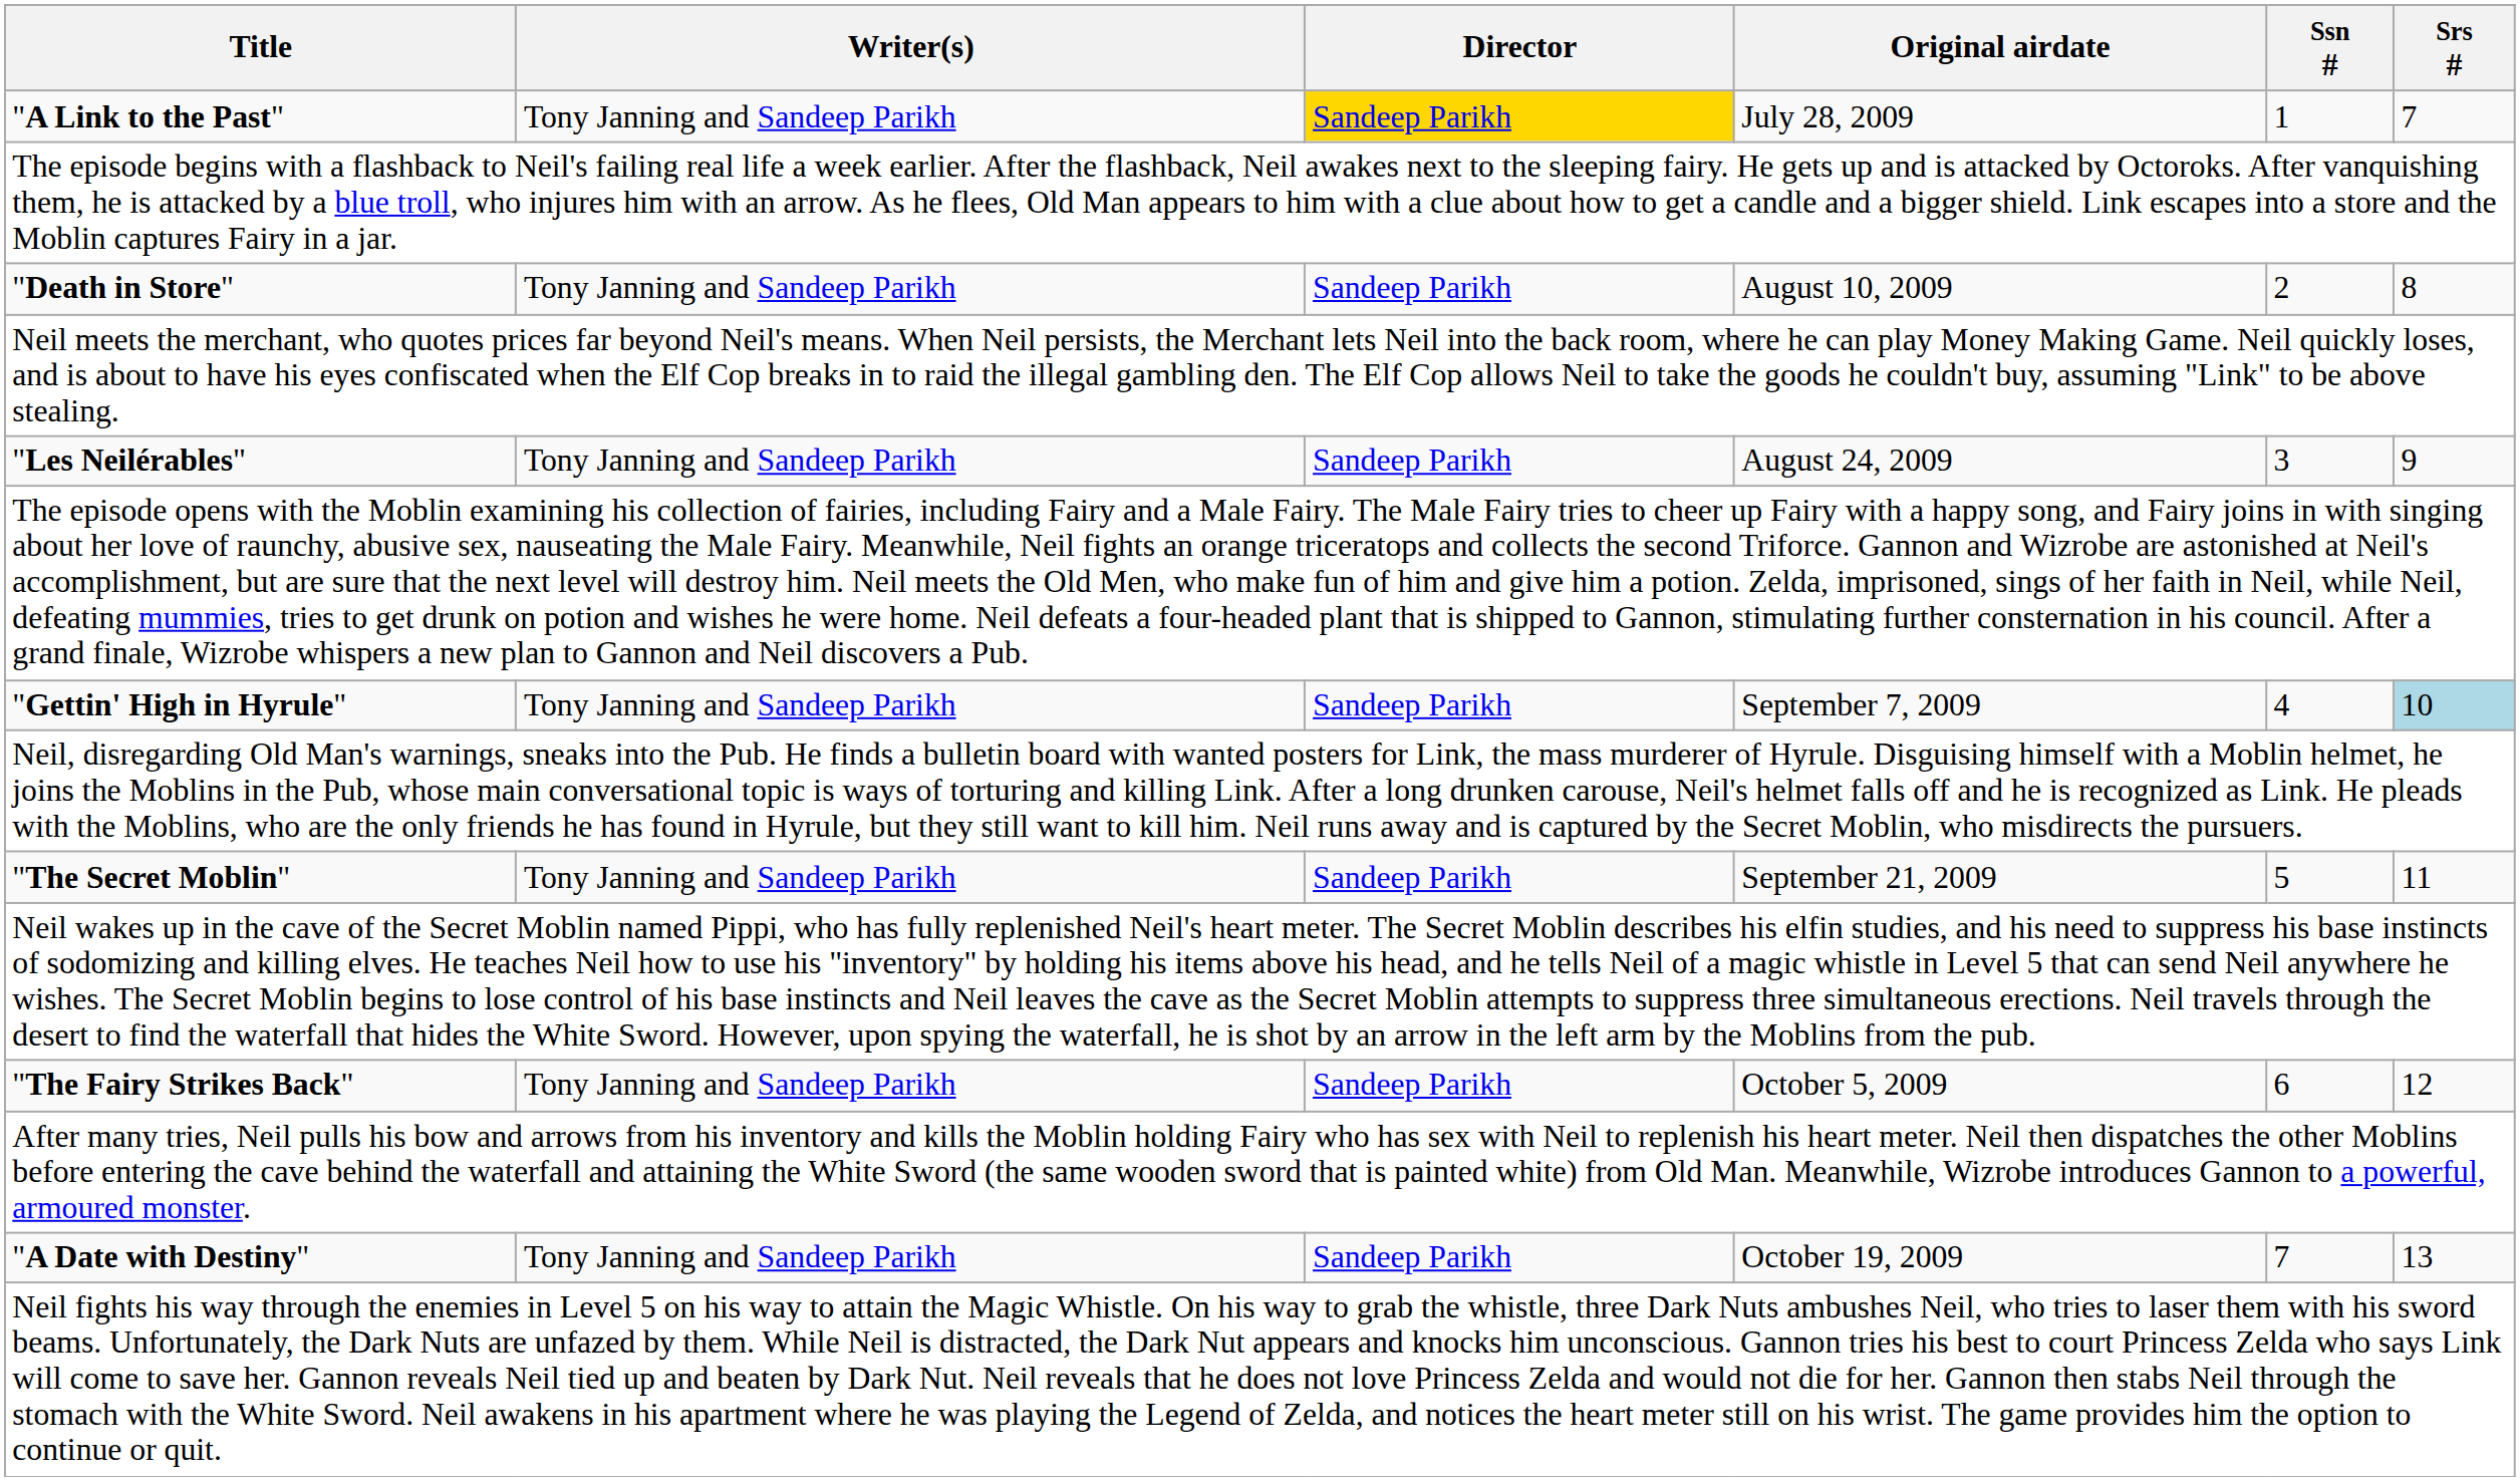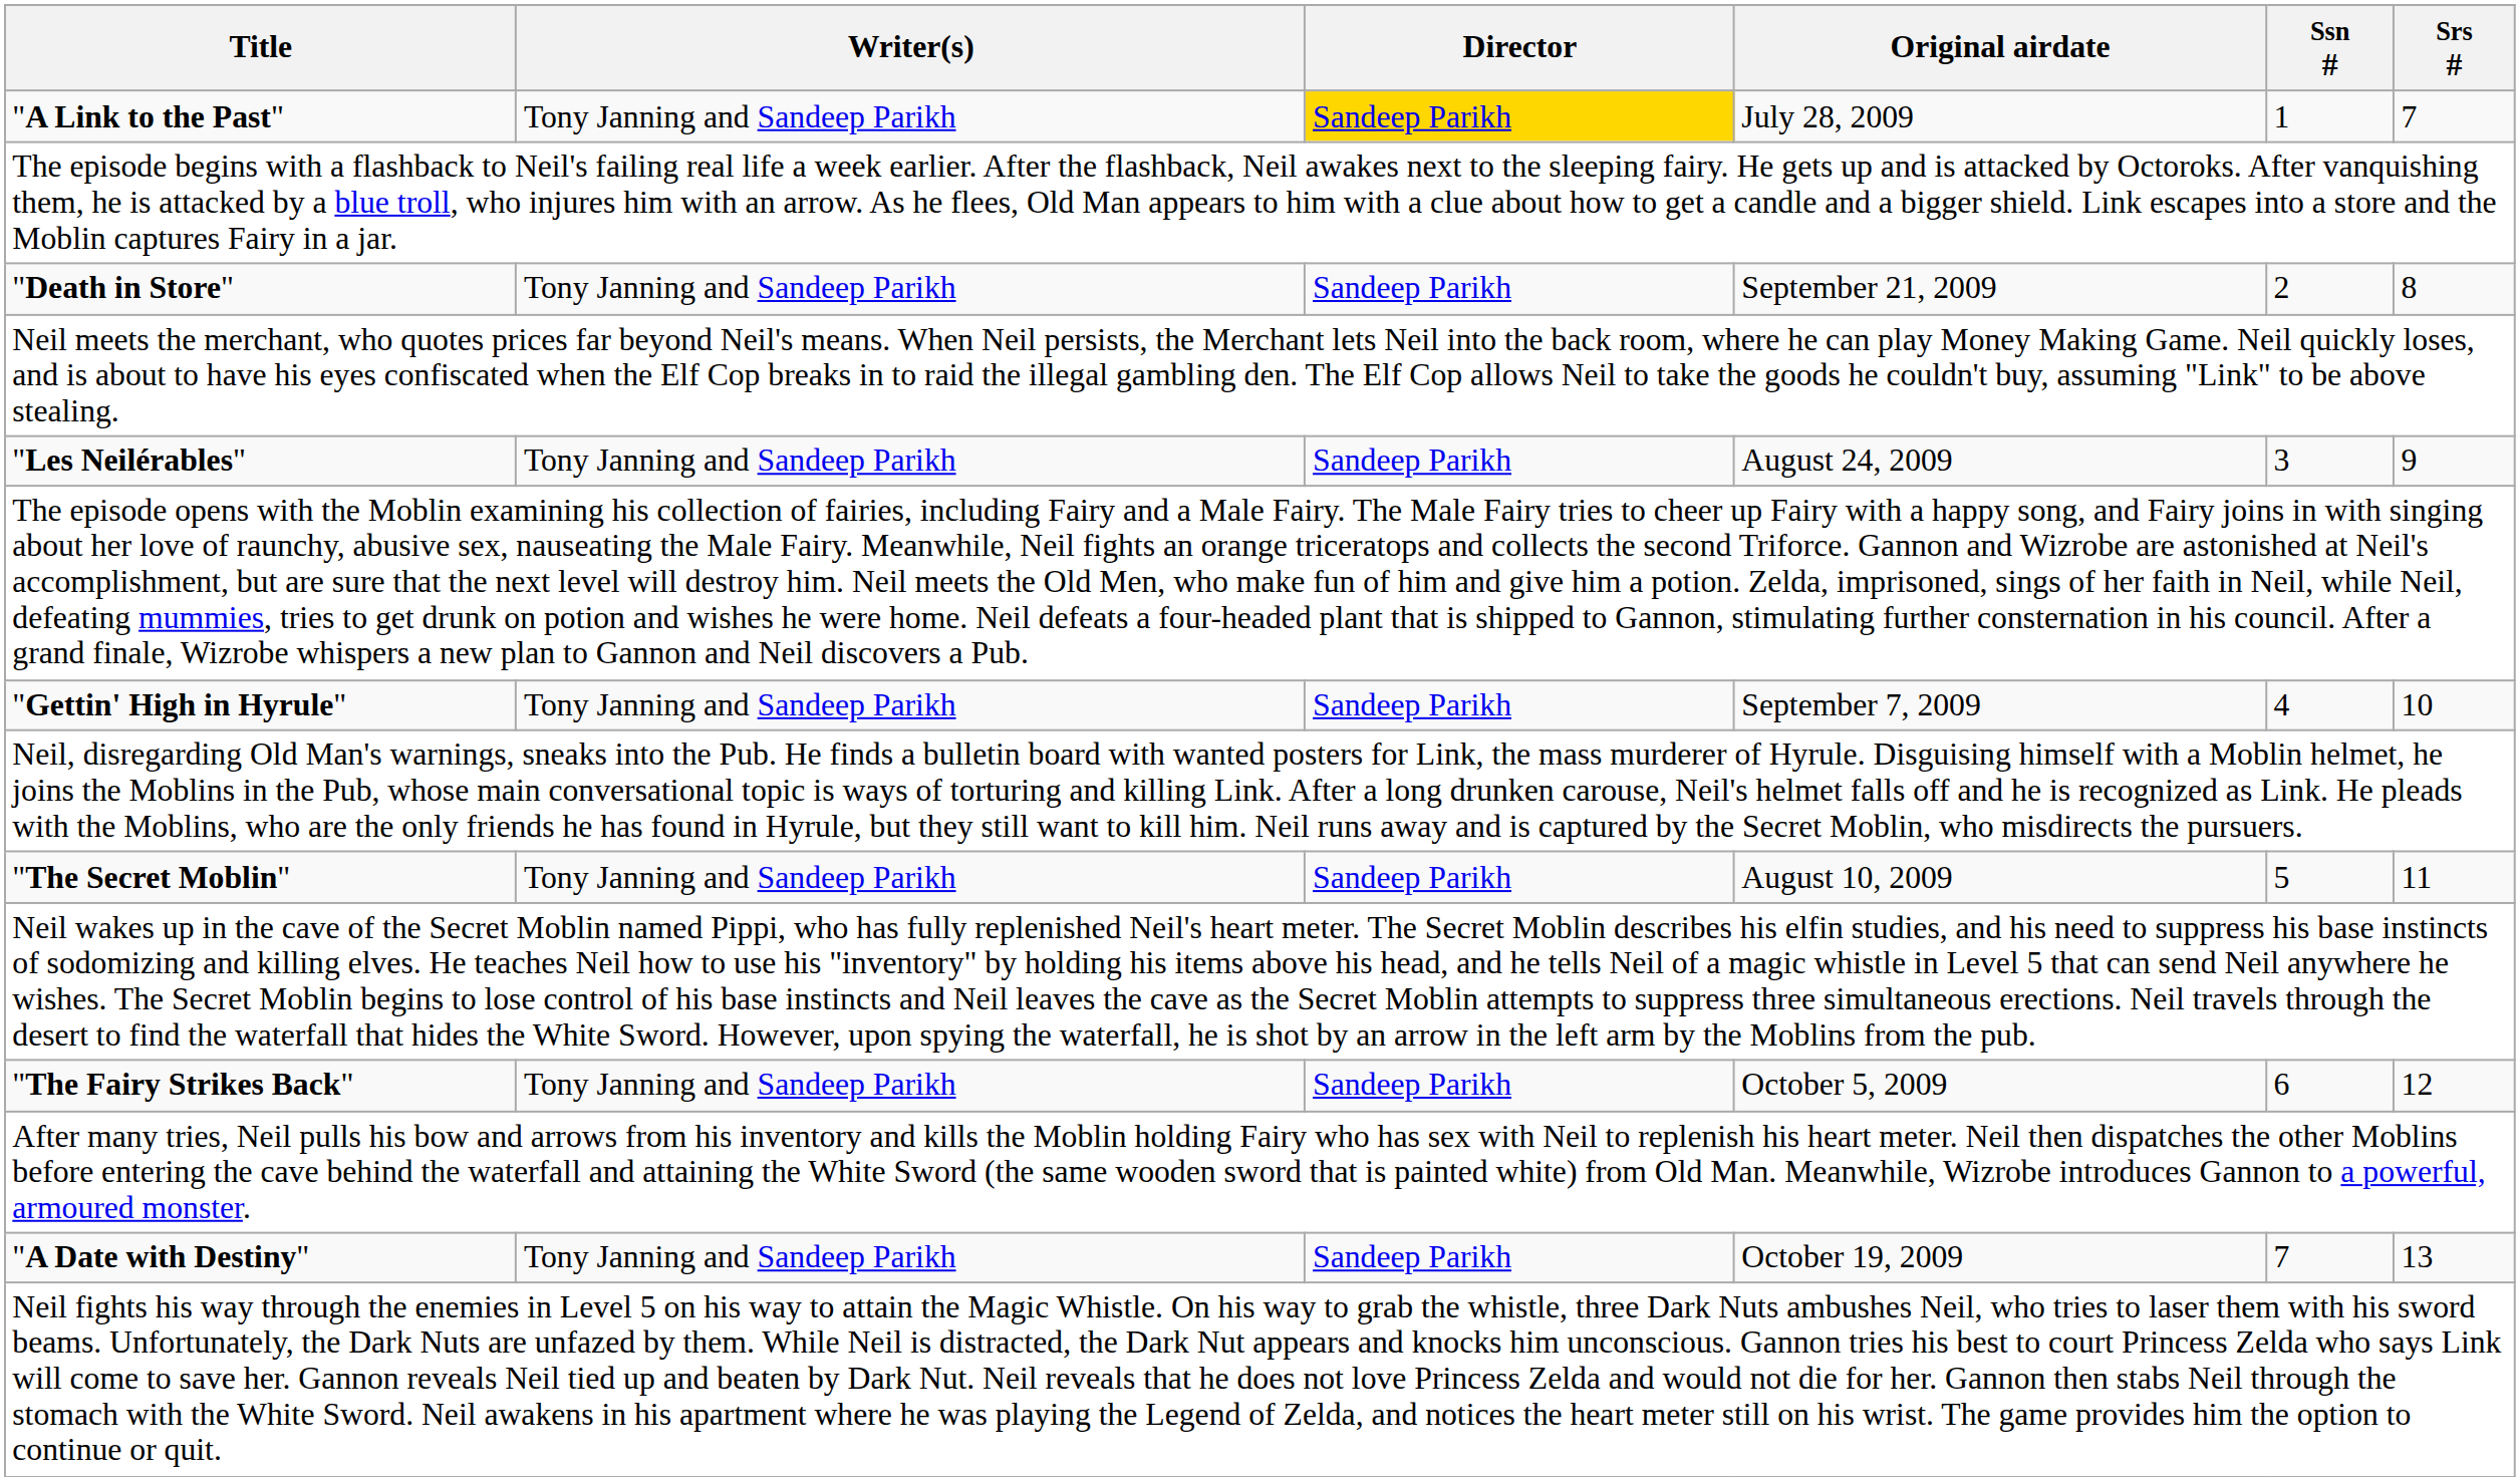 <table class="wikitable" width="100%">
 <tr>
 <th width="250">Title</th>
 <th align="center">Writer(s)</th>
 <th align="center">Director</th>
 <th align="center">Original airdate</th>
 <th align="center"><small>Ssn</small><br>#</th>
 <th align="center"><small>Srs</small><br>#</th>
 </tr>
 <tr>
 <td>"<strong>A Link to the Past</strong>"</td>
 <td>Tony Janning and <a href='#'>Sandeep Parikh</a></td>
 <td style="background: gold;"><a href='#'>Sandeep Parikh</a></td>
 <td>July 28, 2009</td>
 <td>1</td>
 <td>7</td>
 </tr>
 <tr>
 <td colspan="6" bgcolor="FFFFFF">The episode begins with a flashback to Neil's failing real life a week earlier. After the flashback, Neil awakes next to the sleeping fairy. He gets up and is attacked by Octoroks. After vanquishing them, he is attacked by a <a href='#'>blue troll</a>, who injures him with an arrow. As he flees, Old Man appears to him with a clue about how to get a candle and a bigger shield. Link escapes into a store and the Moblin captures Fairy in a jar.</td>
 </tr>
 <tr>
 <td>"<strong>Death in Store</strong>"</td>
 <td>Tony Janning and <a href='#'>Sandeep Parikh</a></td>
 <td><a href='#'>Sandeep Parikh</a></td>
-<td>August 10, 2009</td>
+<td>September 21, 2009</td>
 <td>2</td>
 <td>8</td>
 </tr>
 <tr>
 <td colspan="6" bgcolor="FFFFFF">Neil meets the merchant, who quotes prices far beyond Neil's means. When Neil persists, the Merchant lets Neil into the back room, where he can play Money Making Game. Neil quickly loses, and is about to have his eyes confiscated when the Elf Cop breaks in to raid the illegal gambling den. The Elf Cop allows Neil to take the goods he couldn't buy, assuming "Link" to be above stealing.</td>
 </tr>
 <tr>
 <td>"<strong>Les Neilérables</strong>"</td>
 <td>Tony Janning and <a href='#'>Sandeep Parikh</a></td>
 <td><a href='#'>Sandeep Parikh</a></td>
 <td>August 24, 2009</td>
 <td>3</td>
 <td>9</td>
 </tr>
 <tr>
 <td colspan="6" bgcolor="FFFFFF">The episode opens with the Moblin examining his collection of fairies, including Fairy and a Male Fairy. The Male Fairy tries to cheer up Fairy with a happy song, and Fairy joins in with singing about her love of raunchy, abusive sex, nauseating the Male Fairy. Meanwhile, Neil fights an orange triceratops and collects the second Triforce. Gannon and Wizrobe are astonished at Neil's accomplishment, but are sure that the next level will destroy him. Neil meets the Old Men, who make fun of him and give him a potion. Zelda, imprisoned, sings of her faith in Neil, while Neil, defeating <a href='#'>mummies</a>, tries to get drunk on potion and wishes he were home. Neil defeats a four-headed plant that is shipped to Gannon, stimulating further consternation in his council. After a grand finale, Wizrobe whispers a new plan to Gannon and Neil discovers a Pub.</td>
 </tr>
 <tr>
 <td>"<strong>Gettin' High in Hyrule</strong>"</td>
 <td>Tony Janning and <a href='#'>Sandeep Parikh</a></td>
 <td><a href='#'>Sandeep Parikh</a></td>
 <td>September 7, 2009</td>
 <td>4</td>
-<td style="background: lightblue;">10</td>
+<td>10</td>
 </tr>
 <tr>
 <td colspan="6" bgcolor="FFFFFF">Neil, disregarding Old Man's warnings, sneaks into the Pub. He finds a bulletin board with wanted posters for Link, the mass murderer of Hyrule. Disguising himself with a Moblin helmet, he joins the Moblins in the Pub, whose main conversational topic is ways of torturing and killing Link. After a long drunken carouse, Neil's helmet falls off and he is recognized as Link.  He pleads with the Moblins, who are the only friends he has found in Hyrule, but they still want to kill him. Neil runs away and is captured by the Secret Moblin, who misdirects the pursuers.</td>
 </tr>
 <tr>
 <td>"<strong>The Secret Moblin</strong>"</td>
 <td>Tony Janning and <a href='#'>Sandeep Parikh</a></td>
 <td><a href='#'>Sandeep Parikh</a></td>
-<td>September 21, 2009</td>
+<td>August 10, 2009</td>
 <td>5</td>
 <td>11</td>
 </tr>
 <tr>
 <td colspan="6" bgcolor="FFFFFF">Neil wakes up in the cave of the Secret Moblin named Pippi, who has fully replenished Neil's heart meter. The Secret Moblin describes his elfin studies, and his need to suppress his base instincts of sodomizing and killing elves. He teaches Neil how to use his "inventory" by holding his items above his head, and he tells Neil of a magic whistle in Level 5 that can send Neil anywhere he wishes. The Secret Moblin begins to lose control of his base instincts and Neil leaves the cave as the Secret Moblin attempts to suppress three simultaneous erections. Neil travels through the desert to find the waterfall that hides the White Sword. However, upon spying the waterfall, he is shot by an arrow in the left arm by the Moblins from the pub.</td>
 </tr>
 <tr>
 <td>"<strong>The Fairy Strikes Back</strong>"</td>
 <td>Tony Janning and <a href='#'>Sandeep Parikh</a></td>
 <td><a href='#'>Sandeep Parikh</a></td>
 <td>October 5, 2009</td>
 <td>6</td>
 <td>12</td>
 </tr>
 <tr>
 <td colspan="6" bgcolor="FFFFFF">After many tries, Neil pulls his bow and arrows from his inventory and kills the Moblin holding Fairy who has sex with Neil to replenish his heart meter. Neil then dispatches the other Moblins before entering the cave behind the waterfall and attaining the White Sword (the same wooden sword that is painted white) from Old Man. Meanwhile, Wizrobe introduces Gannon to <a href='#'>a powerful, armoured monster</a>.</td>
 </tr>
 <tr>
 <td>"<strong>A Date with Destiny</strong>"</td>
 <td>Tony Janning and <a href='#'>Sandeep Parikh</a></td>
 <td><a href='#'>Sandeep Parikh</a></td>
 <td>October 19, 2009</td>
 <td>7</td>
 <td>13</td>
 </tr>
 <tr>
 <td colspan="6" bgcolor="FFFFFF">Neil fights his way through the enemies in Level 5 on his way to attain the Magic Whistle. On his way to grab the whistle, three Dark Nuts ambushes Neil, who tries to laser them with his sword beams. Unfortunately, the Dark Nuts are unfazed by them. While Neil is distracted, the Dark Nut appears and knocks him unconscious. Gannon tries his best to court Princess Zelda who says Link will come to save her. Gannon reveals Neil tied up and beaten by Dark Nut. Neil reveals that he does not love Princess Zelda and would not die for her. Gannon then stabs Neil through the stomach with the White Sword. Neil awakens in his apartment where he was playing the Legend of Zelda, and notices the heart meter still on his wrist.  The game provides him the option to continue or quit.</td>
 </tr>
 <tr>
 </tr>
 </table>
